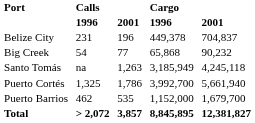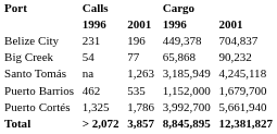 <table>
 <tr>
 <th style="text-align: left;">Port</th>
 <th style="text-align: left; padding-left: .5em;" colspan=2>Calls</th>
 <th style="text-align: left;padding-left: .5em;" colspan=2>Cargo </th>
 </tr>
 <tr>
 <th style="text-align: left;"></th>
 <th style="text-align: left; padding-left: .5em;">1996</th>
 <th style="text-align: left; padding-left: .5em;">2001</th>
 <th style="text-align: left; padding-left: .5em;">1996</th>
 <th style="text-align: left; padding-left: .5em;">2001</th>
 </tr>
 <tr>
 <td>Belize City</td>
 <td style="padding-left: .5em;">231</td>
 <td style="padding-left: .5em;">196</td>
 <td style="padding-left: .5em;">449,378</td>
 <td style="padding-left: .5em;">704,837</td>
 </tr>
 <tr>
 <td>Big Creek</td>
 <td style="padding-left: .5em;">54</td>
 <td style="padding-left: .5em;">77</td>
 <td style="padding-left: .5em;">65,868</td>
 <td style="padding-left: .5em;">90,232</td>
 </tr>
 <tr>
 <td>Santo Tomás</td>
 <td style="padding-left: .5em;">na</td>
 <td style="padding-left: .5em;">1,263</td>
 <td style="padding-left: .5em;">3,185,949</td>
 <td style="padding-left: .5em;">4,245,118</td>
 </tr>
 <tr>
+<td>Puerto Barrios</td>
+<td style="padding-left: .5em;">462</td>
+<td style="padding-left: .5em;">535</td>
+<td style="padding-left: .5em;">1,152,000</td>
+<td style="padding-left: .5em;">1,679,700</td>
+</tr>
+<tr>
 <td>Puerto Cortés</td>
 <td style="padding-left: .5em;">1,325</td>
 <td style="padding-left: .5em;">1,786</td>
 <td style="padding-left: .5em;">3,992,700</td>
 <td style="padding-left: .5em;">5,661,940</td>
-</tr>
-<tr>
-<td>Puerto Barrios</td>
-<td style="padding-left: .5em;">462</td>
-<td style="padding-left: .5em;">535</td>
-<td style="padding-left: .5em;">1,152,000</td>
-<td style="padding-left: .5em;">1,679,700</td>
 </tr>
 <tr>
 <th style="text-align: left;">Total</th>
 <th style="text-align: left;padding-left: .5em;">> 2,072</th>
 <th style="text-align: left;padding-left: .5em;">3,857</th>
 <th style="text-align: left;padding-left: .5em;">8,845,895</th>
 <th style="text-align: left;padding-left: .5em;">12,381,827</th>
 </tr>
 </table>
